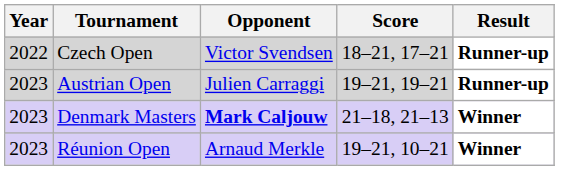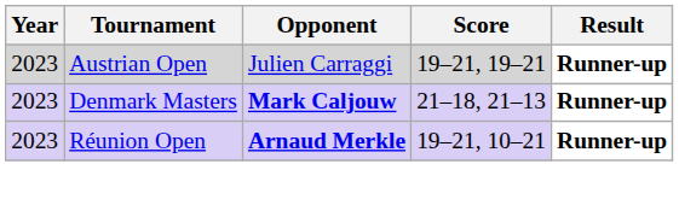 <table class="sortable wikitable" style="font-size: 90%;">
 <tr>
 <th>Year</th>
 <th>Tournament</th>
 <th>Opponent</th>
 <th>Score</th>
 <th>Result</th>
-</tr>
-<tr style="background:#D5D5D5">
-<td align="center">2022</td>
-<td align="left">Czech Open</td>
-<td align="left"> <a href='#'>Victor Svendsen</a></td>
-<td align="left">18–21, 17–21</td>
-<td style="text-align:left; background:white"> <strong>Runner-up</strong></td>
 </tr>
 <tr style="background:#D5D5D5">
 <td align="center">2023</td>
 <td align="left"><a href='#'>Austrian Open</a></td>
 <td align="left"> <a href='#'>Julien Carraggi</a></td>
 <td align="left">19–21, 19–21</td>
 <td style="text-align:left; background:white"> <strong>Runner-up</strong></td>
 </tr>
 <tr style="background:#D8CEF6">
 <td align="center">2023</td>
 <td align="left"><a href='#'>Denmark Masters</a></td>
 <td align="left"><strong> <a href='#'>Mark Caljouw</a></strong></td>
 <td align="left">21–18, 21–13</td>
-<td style="text-align:left; background:white"> <strong>Winner</strong></td>
+<td style="text-align:left; background:white"> <strong>Runner-up</strong></td>
 </tr>
 <tr style="background:#D8CEF6">
 <td align="center">2023</td>
 <td align="left"><a href='#'>Réunion Open</a></td>
-<td align="left"> <a href='#'>Arnaud Merkle</a></td>
+<td align="left"><strong> <a href='#'>Arnaud Merkle</a></strong></td>
 <td align="left">19–21, 10–21</td>
-<td style="text-align:left; background:white"> <strong>Winner</strong></td>
+<td style="text-align:left; background:white"> <strong>Runner-up</strong></td>
 </tr>
 </table>
